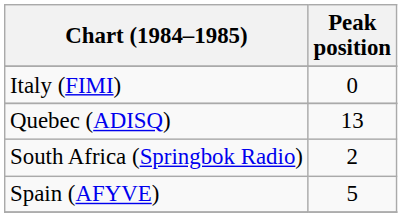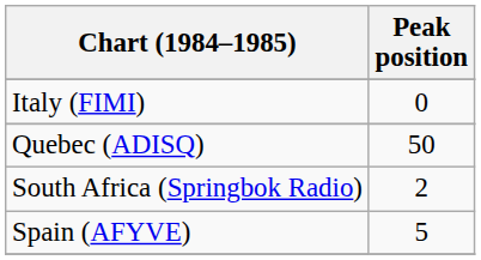 <table class="wikitable sortable">
 <tr>
 <th>Chart (1984–1985)</th>
 <th>Peak<br>position</th>
 </tr>
 <tr>
 </tr>
 <tr>
 </tr>
 <tr>
 </tr>
 <tr>
 <td>Italy (<a href='#'>FIMI</a>)</td>
 <td align="center">0</td>
 </tr>
 <tr>
 </tr>
 <tr>
 </tr>
 <tr>
 </tr>
 <tr>
 <td>Quebec (<a href='#'>ADISQ</a>)</td>
-<td align="center">13</td>
+<td align="center">50</td>
 </tr>
 <tr>
 <td>South Africa (<a href='#'>Springbok Radio</a>)</td>
 <td align="center">2</td>
 </tr>
 <tr>
 <td>Spain (<a href='#'>AFYVE</a>)</td>
 <td align="center">5</td>
 </tr>
 <tr>
 </tr>
 <tr>
 </tr>
 <tr>
 </tr>
 </table>
